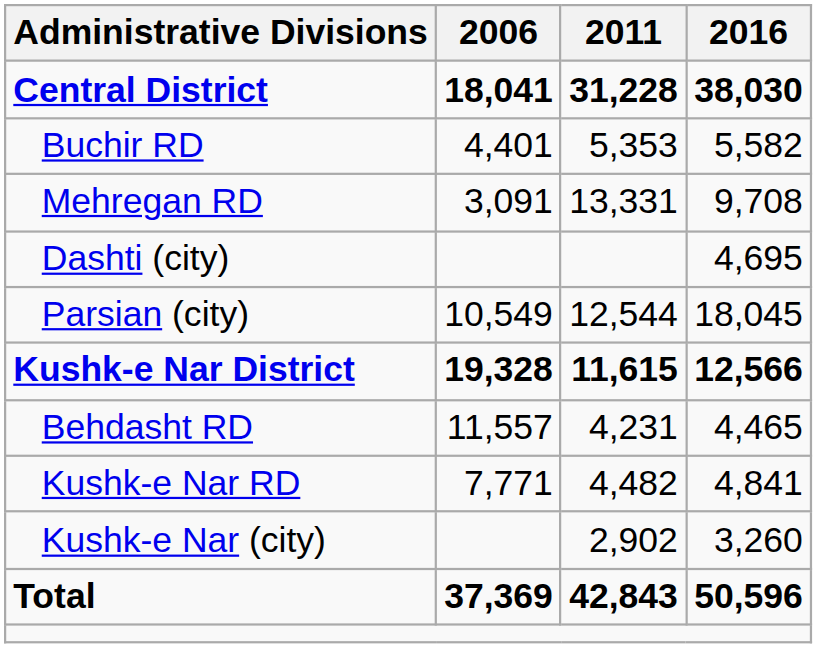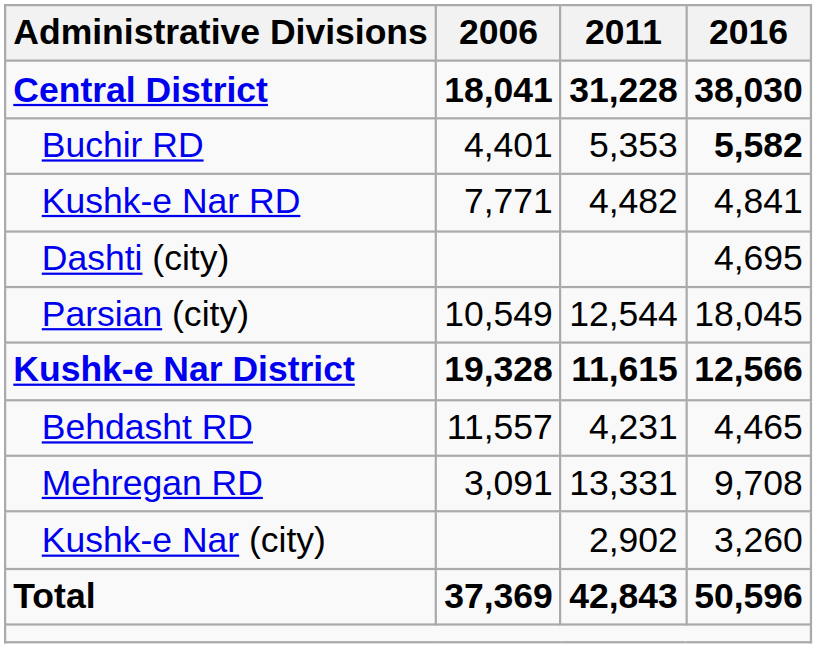 <table class="wikitable">
 <tr>
 <th>Administrative Divisions</th>
 <th>2006</th>
 <th>2011</th>
 <th>2016</th>
 </tr>
 <tr>
 <td><strong><a href='#'>Central District</a></strong></td>
 <td style="text-align: right;"><strong>18,041</strong></td>
 <td style="text-align: right;"><strong>31,228</strong></td>
 <td style="text-align: right;"><strong>38,030</strong></td>
 </tr>
 <tr>
 <td style="padding-left: 1em;"><a href='#'>Buchir RD</a></td>
 <td style="text-align: right;">4,401</td>
 <td style="text-align: right;">5,353</td>
-<td style="text-align: right;">5,582</td>
+<td style="text-align: right;"><strong>5,582</strong></td>
 </tr>
 <tr>
-<td style="padding-left: 1em;"><a href='#'>Mehregan RD</a></td>
-<td style="text-align: right;">3,091</td>
-<td style="text-align: right;">13,331</td>
-<td style="text-align: right;">9,708</td>
+<td style="padding-left: 1em;"><a href='#'>Kushk-e Nar RD</a></td>
+<td style="text-align: right;">7,771</td>
+<td style="text-align: right;">4,482</td>
+<td style="text-align: right;">4,841</td>
 </tr>
 <tr>
 <td style="padding-left: 1em;"><a href='#'>Dashti</a> (city)</td>
 <td style="text-align: right;"></td>
 <td style="text-align: right;"></td>
 <td style="text-align: right;">4,695</td>
 </tr>
 <tr>
 <td style="padding-left: 1em;"><a href='#'>Parsian</a> (city)</td>
 <td style="text-align: right;">10,549</td>
 <td style="text-align: right;">12,544</td>
 <td style="text-align: right;">18,045</td>
 </tr>
 <tr>
 <td><strong><a href='#'>Kushk-e Nar District</a></strong></td>
 <td style="text-align: right;"><strong>19,328</strong></td>
 <td style="text-align: right;"><strong>11,615</strong></td>
 <td style="text-align: right;"><strong>12,566</strong></td>
 </tr>
 <tr>
 <td style="padding-left: 1em;"><a href='#'>Behdasht RD</a></td>
 <td style="text-align: right;">11,557</td>
 <td style="text-align: right;">4,231</td>
 <td style="text-align: right;">4,465</td>
 </tr>
 <tr>
-<td style="padding-left: 1em;"><a href='#'>Kushk-e Nar RD</a></td>
-<td style="text-align: right;">7,771</td>
-<td style="text-align: right;">4,482</td>
-<td style="text-align: right;">4,841</td>
+<td style="padding-left: 1em;"><a href='#'>Mehregan RD</a></td>
+<td style="text-align: right;">3,091</td>
+<td style="text-align: right;">13,331</td>
+<td style="text-align: right;">9,708</td>
 </tr>
 <tr>
 <td style="padding-left: 1em;"><a href='#'>Kushk-e Nar</a> (city)</td>
 <td style="text-align: right;"></td>
 <td style="text-align: right;">2,902</td>
 <td style="text-align: right;">3,260</td>
 </tr>
 <tr>
 <td><strong>Total</strong></td>
 <td style="text-align: right;"><strong>37,369</strong></td>
 <td style="text-align: right;"><strong>42,843</strong></td>
 <td style="text-align: right;"><strong>50,596</strong></td>
 </tr>
 <tr>
 <td colspan=4></td>
 </tr>
 </table>
